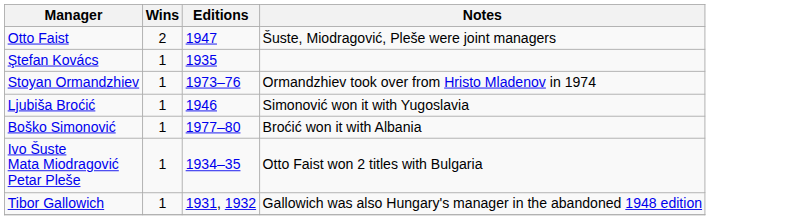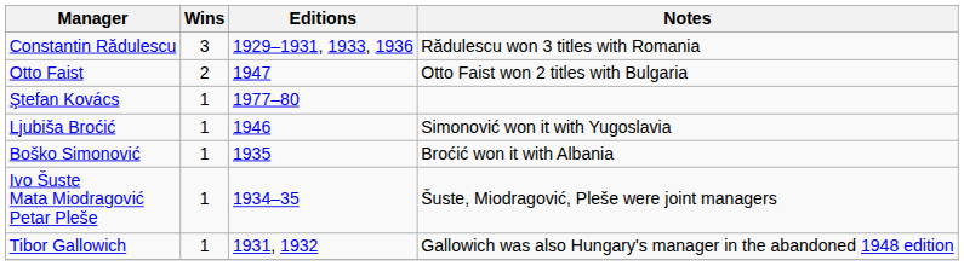 <table class="wikitable" style="text-align: center;">
 <tr>
 <th>Manager</th>
 <th>Wins</th>
 <th>Editions</th>
 <th>Notes</th>
 </tr>
 <tr>
+<td align="left"> <a href='#'>Constantin Rădulescu</a></td>
+<td>3</td>
+<td style="text-align: left;"><a href='#'>1929–1931</a>, <a href='#'>1933</a>, <a href='#'>1936</a></td>
+<td style="text-align: left;">Rădulescu won 3 titles with Romania</td>
+</tr>
+<tr>
 <td align="left"> <a href='#'>Otto Faist</a></td>
 <td>2</td>
 <td style="text-align: left;"><a href='#'>1947</a></td>
-<td style="text-align: left;">Šuste, Miodragović, Pleše were joint managers</td>
+<td style="text-align: left;">Otto Faist won 2 titles with Bulgaria</td>
 </tr>
 <tr>
 <td align="left"> <a href='#'>Ştefan Kovács</a></td>
 <td>1</td>
-<td style="text-align: left;"><a href='#'>1935</a></td>
+<td style="text-align: left;"><a href='#'>1977–80</a></td>
 <td></td>
-</tr>
-<tr>
-<td align="left"> <a href='#'>Stoyan Ormandzhiev</a></td>
-<td>1</td>
-<td style="text-align: left;"><a href='#'>1973–76</a></td>
-<td style="text-align: left;">Ormandzhiev took over from <a href='#'>Hristo Mladenov</a> in 1974</td>
 </tr>
 <tr>
 <td align="left"> <a href='#'>Ljubiša Broćić</a></td>
 <td>1</td>
 <td style="text-align: left;"><a href='#'>1946</a></td>
 <td style="text-align: left;">Simonović won it with Yugoslavia</td>
 </tr>
 <tr>
 <td align="left"> <a href='#'>Boško Simonović</a></td>
 <td>1</td>
-<td style="text-align: left;"><a href='#'>1977–80</a></td>
+<td style="text-align: left;"><a href='#'>1935</a></td>
 <td style="text-align: left;">Broćić won it with Albania</td>
 </tr>
 <tr>
 <td align="left"> <a href='#'>Ivo Šuste</a><br> <a href='#'>Mata Miodragović</a><br> <a href='#'>Petar Pleše</a></td>
 <td>1</td>
 <td style="text-align: left;"><a href='#'>1934–35</a></td>
-<td style="text-align: left;">Otto Faist won 2 titles with Bulgaria</td>
+<td style="text-align: left;">Šuste, Miodragović, Pleše were joint managers</td>
 </tr>
 <tr>
 <td align="left"> <a href='#'>Tibor Gallowich</a></td>
 <td>1</td>
 <td style="text-align: left;"><a href='#'>1931</a>, <a href='#'>1932</a></td>
 <td style="text-align: left;">Gallowich was also Hungary's manager in the abandoned <a href='#'>1948 edition</a></td>
 </tr>
 <tr>
 </tr>
 </table>
